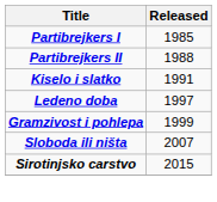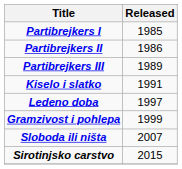 <table class="wikitable" style="text-align:center">
 <tr>
 <th>Title</th>
 <th>Released</th>
 </tr>
 <tr>
 <td><strong><em><a href='#'>Partibrejkers I</a></em></strong></td>
 <td>1985</td>
 </tr>
 <tr>
 <td><strong><em><a href='#'>Partibrejkers II</a></em></strong></td>
-<td>1988</td>
+<td>1986</td>
+</tr>
+<tr>
+<td><strong><em><a href='#'>Partibrejkers III</a></em></strong></td>
+<td>1989</td>
 </tr>
 <tr>
 <td><strong><em><a href='#'>Kiselo i slatko</a></em></strong></td>
 <td>1991</td>
 </tr>
 <tr>
 <td><strong><em><a href='#'>Ledeno doba</a></em></strong></td>
 <td>1997</td>
 </tr>
 <tr>
 <td><strong><em><a href='#'>Gramzivost i pohlepa</a></em></strong></td>
 <td>1999</td>
 </tr>
 <tr>
 <td><strong><em><a href='#'>Sloboda ili ništa</a></em></strong></td>
 <td>2007</td>
 </tr>
 <tr>
 <td><strong><em>Sirotinjsko carstvo</em></strong></td>
 <td>2015</td>
 </tr>
 <tr>
 </tr>
 </table>
